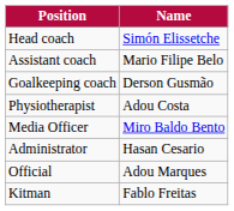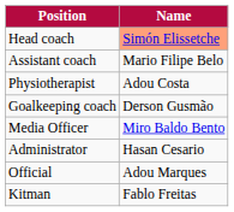 <table class="wikitable">
 <tr>
 <th style="color:#FFFFFF;background:#B40A40">Position</th>
 <th style="color:#FFFFFF;background:#B40A40">Name</th>
 </tr>
 <tr>
 <td>Head coach</td>
-<td> <a href='#'>Simón Elissetche</a></td>
+<td style="background: lightsalmon;"> <a href='#'>Simón Elissetche</a></td>
 </tr>
 <tr>
 <td>Assistant coach</td>
 <td> Mario Filipe Belo</td>
 </tr>
 <tr>
+<td>Physiotherapist</td>
+<td> Adou Costa</td>
+</tr>
+<tr>
 <td>Goalkeeping coach</td>
 <td> Derson Gusmão</td>
-</tr>
-<tr>
-<td>Physiotherapist</td>
-<td> Adou Costa</td>
 </tr>
 <tr>
 <td>Media Officer</td>
 <td> <a href='#'>Miro Baldo Bento</a></td>
 </tr>
 <tr>
 <td>Administrator</td>
 <td> Hasan Cesario</td>
 </tr>
 <tr>
 <td>Official</td>
 <td> Adou Marques</td>
 </tr>
 <tr>
 <td>Kitman</td>
 <td> Fablo Freitas</td>
 </tr>
 </table>
